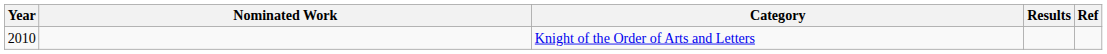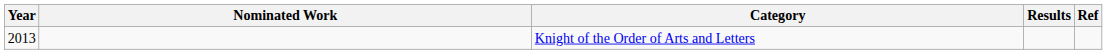 <table class="wikitable">
 <tr>
 <th scope="col" style="width:1em;">Year</th>
 <th scope="col" style="width:35em;">Nominated Work</th>
 <th scope="col" style="width:35em;">Category</th>
 <th scope="col" style="width:1em;">Results</th>
 <th scope="col" style="width:1em;">Ref</th>
 </tr>
 <tr>
-<td>2010</td>
+<td>2013</td>
 <td></td>
 <td><a href='#'>Knight of the Order of Arts and Letters</a></td>
 <td></td>
 <td></td>
 </tr>
 </table>
